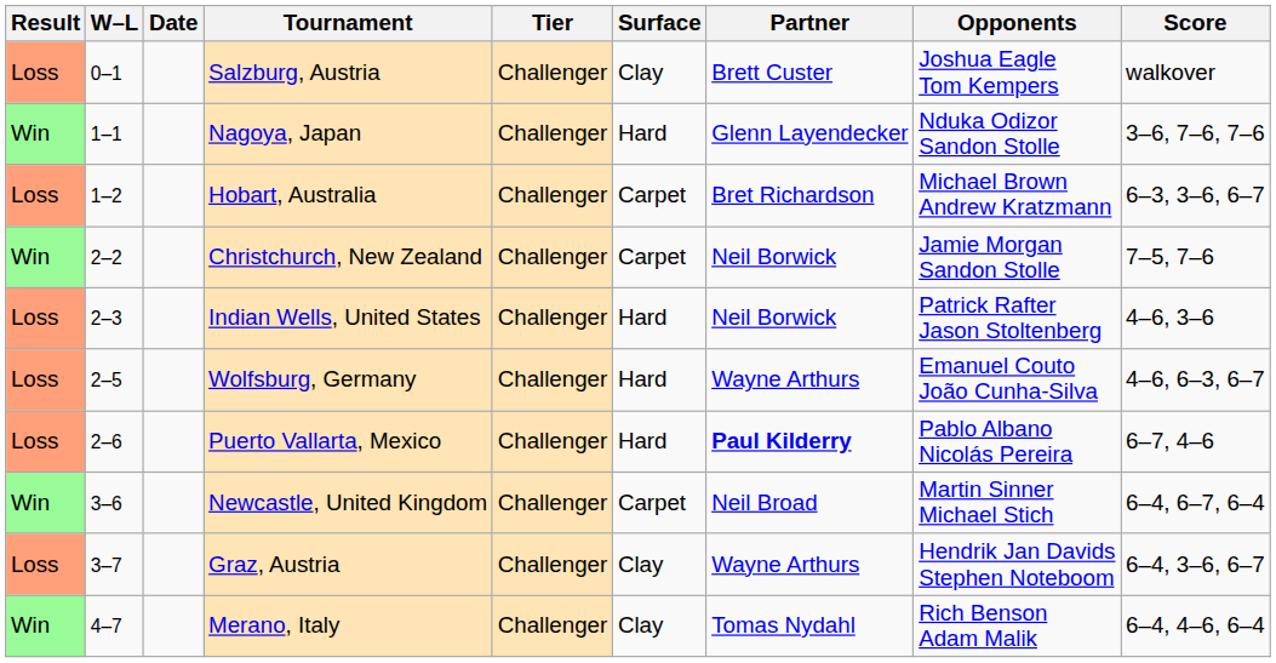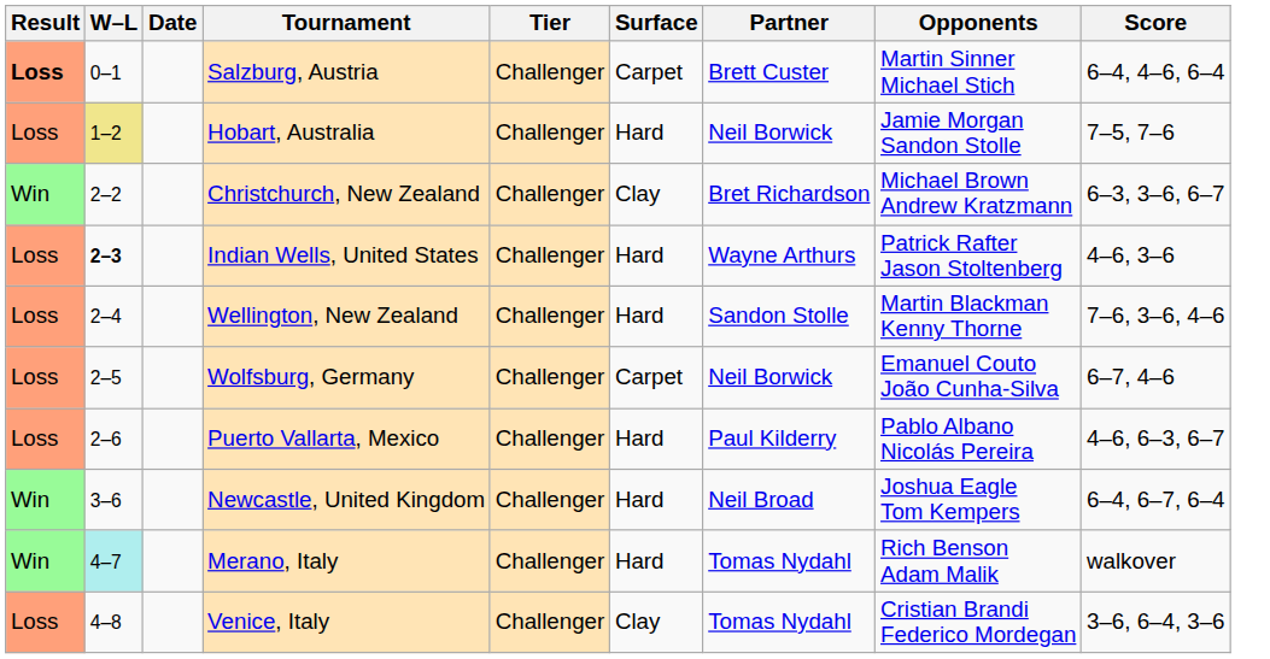 <table class="sortable wikitable">
 <tr>
 <th>Result</th>
 <th class="unsortable">W–L</th>
 <th>Date</th>
 <th>Tournament</th>
 <th>Tier</th>
 <th>Surface</th>
 <th>Partner</th>
 <th>Opponents</th>
 <th class="unsortable">Score</th>
 </tr>
 <tr>
-<td bgcolor=FFA07A>Loss</td>
+<td bgcolor=FFA07A><strong>Loss</strong></td>
 <td><small>0–1</small></td>
 <td></td>
 <td style="background:moccasin;"><a href='#'>Salzburg</a>, Austria</td>
 <td style="background:moccasin;">Challenger</td>
-<td>Clay</td>
+<td>Carpet</td>
 <td> <a href='#'>Brett Custer</a></td>
-<td> <a href='#'>Joshua Eagle</a> <br>  <a href='#'>Tom Kempers</a></td>
-<td>walkover</td>
-</tr>
-<tr>
-<td bgcolor=98FB98>Win</td>
-<td><small>1–1</small></td>
-<td></td>
-<td style="background:moccasin;"><a href='#'>Nagoya</a>, Japan</td>
-<td style="background:moccasin;">Challenger</td>
-<td>Hard</td>
-<td> <a href='#'>Glenn Layendecker</a></td>
-<td> <a href='#'>Nduka Odizor</a> <br>  <a href='#'>Sandon Stolle</a></td>
-<td>3–6, 7–6, 7–6</td>
+<td> <a href='#'>Martin Sinner</a> <br>  <a href='#'>Michael Stich</a></td>
+<td>6–4, 4–6, 6–4</td>
 </tr>
 <tr>
 <td bgcolor=FFA07A>Loss</td>
-<td><small>1–2</small></td>
+<td style="background: khaki;"><small>1–2</small></td>
 <td></td>
 <td style="background:moccasin;"><a href='#'>Hobart</a>, Australia</td>
 <td style="background:moccasin;">Challenger</td>
-<td>Carpet</td>
-<td> <a href='#'>Bret Richardson</a></td>
-<td> <a href='#'>Michael Brown</a> <br>  <a href='#'>Andrew Kratzmann</a></td>
-<td>6–3, 3–6, 6–7</td>
+<td>Hard</td>
+<td> <a href='#'>Neil Borwick</a></td>
+<td> <a href='#'>Jamie Morgan</a> <br>  <a href='#'>Sandon Stolle</a></td>
+<td>7–5, 7–6</td>
 </tr>
 <tr>
 <td bgcolor=98FB98>Win</td>
 <td><small>2–2</small></td>
 <td></td>
 <td style="background:moccasin;"><a href='#'>Christchurch</a>, New Zealand</td>
 <td style="background:moccasin;">Challenger</td>
-<td>Carpet</td>
-<td> <a href='#'>Neil Borwick</a></td>
-<td> <a href='#'>Jamie Morgan</a> <br>  <a href='#'>Sandon Stolle</a></td>
-<td>7–5, 7–6</td>
+<td>Clay</td>
+<td> <a href='#'>Bret Richardson</a></td>
+<td> <a href='#'>Michael Brown</a> <br>  <a href='#'>Andrew Kratzmann</a></td>
+<td>6–3, 3–6, 6–7</td>
 </tr>
 <tr>
 <td bgcolor=FFA07A>Loss</td>
-<td><small>2–3</small></td>
+<td><strong><small>2–3</small></strong></td>
 <td></td>
 <td style="background:moccasin;"><a href='#'>Indian Wells</a>, United States</td>
 <td style="background:moccasin;">Challenger</td>
 <td>Hard</td>
-<td> <a href='#'>Neil Borwick</a></td>
+<td> <a href='#'>Wayne Arthurs</a></td>
 <td> <a href='#'>Patrick Rafter</a> <br>  <a href='#'>Jason Stoltenberg</a></td>
 <td>4–6, 3–6</td>
+</tr>
+<tr>
+<td bgcolor=FFA07A>Loss</td>
+<td><small>2–4</small></td>
+<td></td>
+<td style="background:moccasin;"><a href='#'>Wellington</a>, New Zealand</td>
+<td style="background:moccasin;">Challenger</td>
+<td>Hard</td>
+<td> <a href='#'>Sandon Stolle</a></td>
+<td> <a href='#'>Martin Blackman</a> <br>  <a href='#'>Kenny Thorne</a></td>
+<td>7–6, 3–6, 4–6</td>
 </tr>
 <tr>
 <td bgcolor=FFA07A>Loss</td>
 <td><small>2–5</small></td>
 <td></td>
 <td style="background:moccasin;"><a href='#'>Wolfsburg</a>, Germany</td>
 <td style="background:moccasin;">Challenger</td>
-<td>Hard</td>
-<td> <a href='#'>Wayne Arthurs</a></td>
+<td>Carpet</td>
+<td> <a href='#'>Neil Borwick</a></td>
 <td> <a href='#'>Emanuel Couto</a> <br>  <a href='#'>João Cunha-Silva</a></td>
-<td>4–6, 6–3, 6–7</td>
+<td>6–7, 4–6</td>
 </tr>
 <tr>
 <td bgcolor=FFA07A>Loss</td>
 <td><small>2–6</small></td>
 <td></td>
 <td style="background:moccasin;"><a href='#'>Puerto Vallarta</a>, Mexico</td>
 <td style="background:moccasin;">Challenger</td>
 <td>Hard</td>
-<td><strong> <a href='#'>Paul Kilderry</a></strong></td>
+<td> <a href='#'>Paul Kilderry</a></td>
 <td> <a href='#'>Pablo Albano</a> <br>  <a href='#'>Nicolás Pereira</a></td>
-<td>6–7, 4–6</td>
+<td>4–6, 6–3, 6–7</td>
 </tr>
 <tr>
 <td bgcolor=98FB98>Win</td>
 <td><small>3–6</small></td>
 <td></td>
 <td style="background:moccasin;"><a href='#'>Newcastle</a>, United Kingdom</td>
 <td style="background:moccasin;">Challenger</td>
-<td>Carpet</td>
+<td>Hard</td>
 <td> <a href='#'>Neil Broad</a></td>
-<td> <a href='#'>Martin Sinner</a> <br>  <a href='#'>Michael Stich</a></td>
+<td> <a href='#'>Joshua Eagle</a> <br>  <a href='#'>Tom Kempers</a></td>
 <td>6–4, 6–7, 6–4</td>
 </tr>
 <tr>
-<td bgcolor=FFA07A>Loss</td>
-<td><small>3–7</small></td>
-<td></td>
-<td style="background:moccasin;"><a href='#'>Graz</a>, Austria</td>
-<td style="background:moccasin;">Challenger</td>
-<td>Clay</td>
-<td> <a href='#'>Wayne Arthurs</a></td>
-<td> <a href='#'>Hendrik Jan Davids</a> <br>  <a href='#'>Stephen Noteboom</a></td>
-<td>6–4, 3–6, 6–7</td>
-</tr>
-<tr>
 <td bgcolor=98FB98>Win</td>
-<td><small>4–7</small></td>
+<td style="background: paleturquoise;"><small>4–7</small></td>
 <td></td>
 <td style="background:moccasin;"><a href='#'>Merano</a>, Italy</td>
 <td style="background:moccasin;">Challenger</td>
+<td>Hard</td>
+<td> <a href='#'>Tomas Nydahl</a></td>
+<td> <a href='#'>Rich Benson</a> <br>  <a href='#'>Adam Malik</a></td>
+<td>walkover</td>
+</tr>
+<tr>
+<td bgcolor=FFA07A>Loss</td>
+<td><small>4–8</small></td>
+<td></td>
+<td style="background:moccasin;"><a href='#'>Venice</a>, Italy</td>
+<td style="background:moccasin;">Challenger</td>
 <td>Clay</td>
 <td> <a href='#'>Tomas Nydahl</a></td>
-<td> <a href='#'>Rich Benson</a> <br>  <a href='#'>Adam Malik</a></td>
-<td>6–4, 4–6, 6–4</td>
+<td> <a href='#'>Cristian Brandi</a> <br>  <a href='#'>Federico Mordegan</a></td>
+<td>3–6, 6–4, 3–6</td>
 </tr>
 </table>
